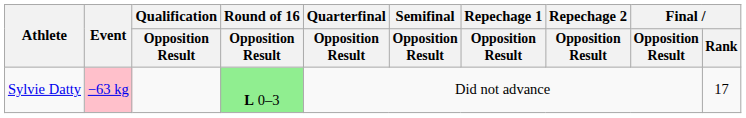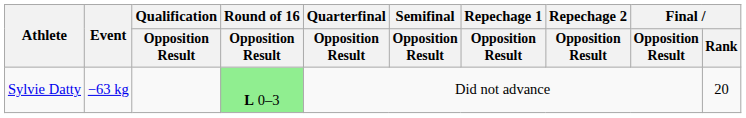 <table class="wikitable" border="1" style="font-size:90%">
 <tr>
 <th rowspan=2>Athlete</th>
 <th rowspan=2>Event</th>
 <th>Qualification</th>
 <th>Round of 16</th>
 <th>Quarterfinal</th>
 <th>Semifinal</th>
 <th>Repechage 1</th>
 <th>Repechage 2</th>
 <th colspan=2>Final / </th>
 </tr>
 <tr style="font-size: 95%">
 <th>Opposition<br>Result</th>
 <th>Opposition<br>Result</th>
 <th>Opposition<br>Result</th>
 <th>Opposition<br>Result</th>
 <th>Opposition<br>Result</th>
 <th>Opposition<br>Result</th>
 <th>Opposition<br>Result</th>
 <th>Rank</th>
 </tr>
 <tr align=center>
 <td align=left><a href='#'>Sylvie Datty</a></td>
-<td align=left style="background: pink;"><a href='#'>−63 kg</a></td>
+<td align=left><a href='#'>−63 kg</a></td>
 <td></td>
 <td style="background: lightgreen;"><br><strong>L</strong> 0–3 <sup></sup></td>
 <td colspan=5>Did not advance</td>
-<td>17</td>
+<td>20</td>
 </tr>
 </table>
